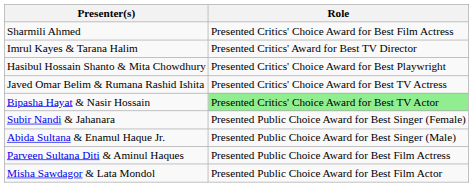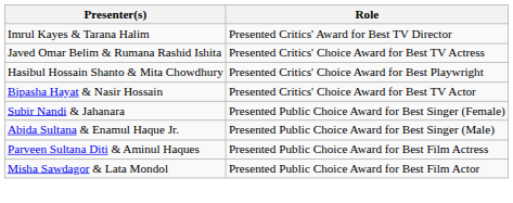 <table class="wikitable">
 <tr>
 <th>Presenter(s)</th>
 <th>Role</th>
 </tr>
 <tr>
-<td>Sharmili Ahmed</td>
-<td>Presented Critics' Choice Award for Best Film Actress</td>
+<td>Imrul Kayes & Tarana Halim</td>
+<td>Presented Critics' Award for Best TV Director</td>
 </tr>
 <tr>
-<td>Imrul Kayes & Tarana Halim</td>
-<td>Presented Critics' Award for Best TV Director</td>
+<td>Javed Omar Belim & Rumana Rashid Ishita</td>
+<td>Presented Critics' Choice Award for Best TV Actress</td>
 </tr>
 <tr>
 <td>Hasibul Hossain Shanto &  Mita Chowdhury</td>
 <td>Presented Critics' Choice Award for Best Playwright</td>
 </tr>
 <tr>
-<td>Javed Omar Belim & Rumana Rashid Ishita</td>
-<td>Presented Critics' Choice Award for Best TV Actress</td>
-</tr>
-<tr>
 <td><a href='#'>Bipasha Hayat</a> & Nasir Hossain</td>
-<td style="background: lightgreen;">Presented Critics' Choice Award for Best TV Actor</td>
+<td>Presented Critics' Choice Award for Best TV Actor</td>
 </tr>
 <tr>
 <td><a href='#'>Subir Nandi</a> & Jahanara</td>
 <td>Presented Public Choice Award for Best Singer (Female)</td>
 </tr>
 <tr>
 <td><a href='#'>Abida Sultana</a> & Enamul Haque Jr.</td>
 <td>Presented Public Choice Award for Best Singer (Male)</td>
 </tr>
 <tr>
 <td><a href='#'>Parveen Sultana Diti</a> & Aminul Haques</td>
 <td>Presented Public Choice Award for Best Film Actress</td>
 </tr>
 <tr>
 <td><a href='#'>Misha Sawdagor</a> & Lata Mondol</td>
 <td>Presented Public Choice Award for Best Film Actor</td>
 </tr>
 </table>
